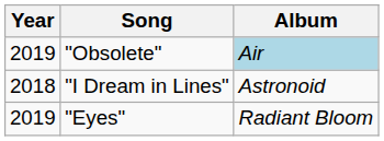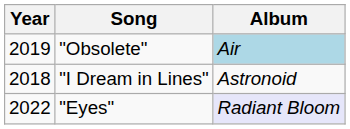 <table class="wikitable">
 <tr>
 <th>Year</th>
 <th>Song</th>
 <th>Album</th>
 </tr>
 <tr>
 <td>2019</td>
 <td>"Obsolete"</td>
 <td style="background: lightblue;"><em>Air</em></td>
 </tr>
 <tr>
 <td>2018</td>
 <td>"I Dream in Lines"</td>
 <td><em>Astronoid</em></td>
 </tr>
 <tr>
-<td>2019</td>
+<td>2022</td>
 <td>"Eyes"</td>
-<td><em>Radiant Bloom</em></td>
+<td style="background: lavender;"><em>Radiant Bloom</em></td>
 </tr>
 </table>
